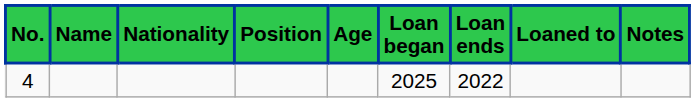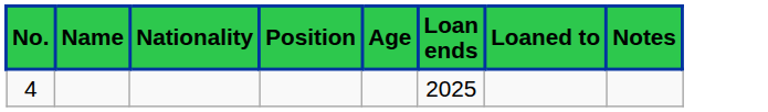 <table class="wikitable sortable" style="text-align:left; font-size:90%; max-width:1100px;">
 <tr>
 <th style="background-color:#2DC84D; color:#000; border:2px solid #0033A0;" scope="col" data-sort-type="number">No.</th>
 <th style="background-color:#2DC84D; color:#000; border:2px solid #0033A0;" scope="col">Name</th>
 <th style="background-color:#2DC84D; color:#000; border:2px solid #0033A0;" scope="col">Nationality</th>
 <th style="background-color:#2DC84D; color:#000; border:2px solid #0033A0;" scope="col">Position</th>
 <th style="background-color:#2DC84D; color:#000; border:2px solid #0033A0;" scope="col">Age</th>
-<th style="background-color:#2DC84D; color:#000; border:2px solid #0033A0;" scope="col">Loan<br>began</th>
 <th style="background-color:#2DC84D; color:#000; border:2px solid #0033A0;" scope="col">Loan<br>ends</th>
 <th style="background-color:#2DC84D; color:#000; border:2px solid #0033A0;" scope="col">Loaned to</th>
 <th style="background-color:#2DC84D; color:#000; border:2px solid #0033A0;" scope="col">Notes</th>
 </tr>
 <tr>
 <td align=center>4</td>
 <td></td>
 <td></td>
 <td align=center><a href='#'></a></td>
 <td align=center></td>
 <td align=center>2025</td>
-<td align=center>2022</td>
 <td></td>
 <td><a href='#'></a></td>
 </tr>
 </table>
